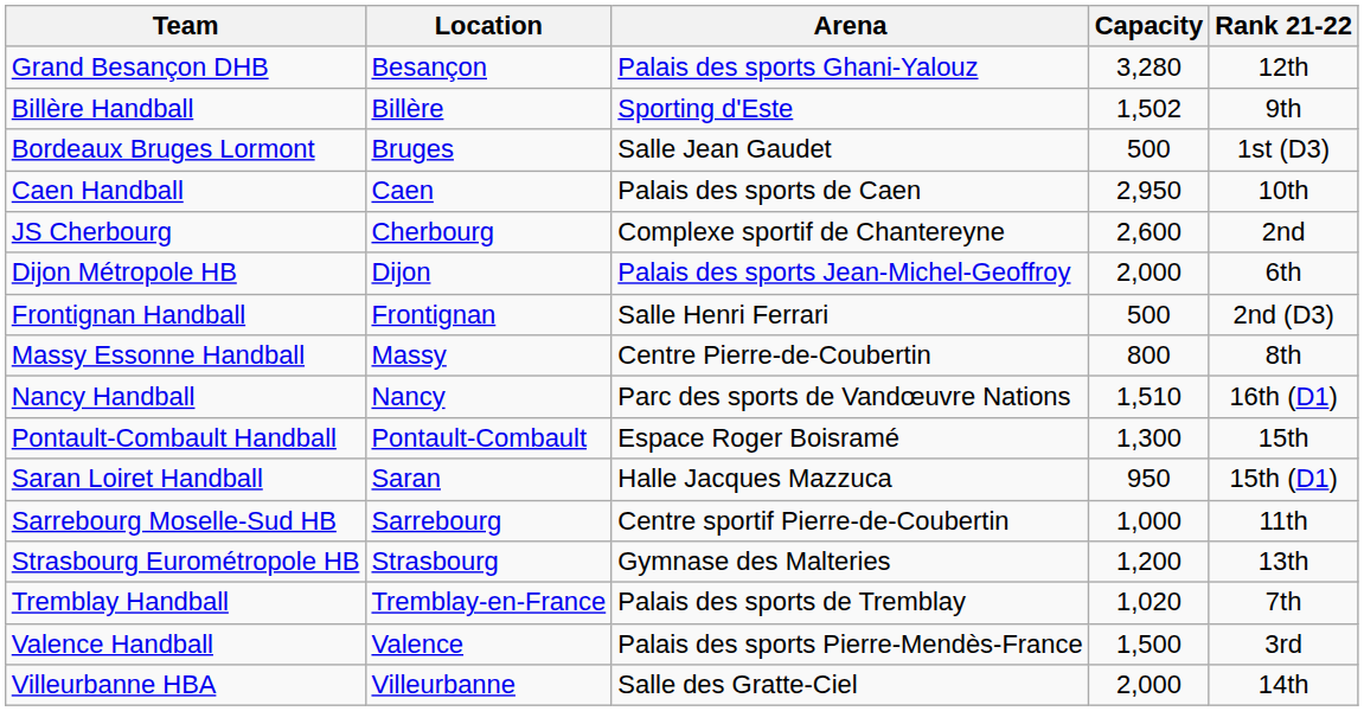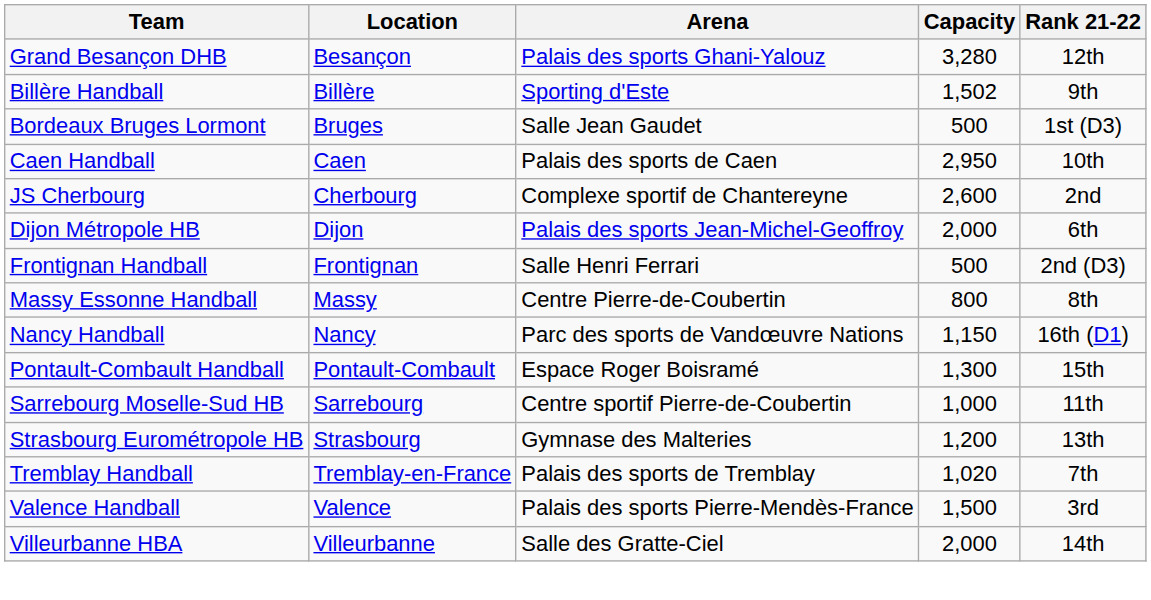 <table class="wikitable sortable" style="text-align: left;">
 <tr>
 <th>Team</th>
 <th>Location</th>
 <th>Arena</th>
 <th>Capacity</th>
 <th>Rank 21-22</th>
 </tr>
 <tr>
 <td><a href='#'>Grand Besançon DHB</a></td>
 <td><a href='#'>Besançon</a></td>
 <td><a href='#'>Palais des sports Ghani-Yalouz</a></td>
 <td align="center">3,280</td>
 <td align="center">12th</td>
 </tr>
 <tr>
 <td><a href='#'>Billère Handball</a></td>
 <td><a href='#'>Billère</a></td>
 <td><a href='#'>Sporting d'Este</a></td>
 <td align="center">1,502</td>
 <td align="center">9th</td>
 </tr>
 <tr>
 <td><a href='#'>Bordeaux Bruges Lormont</a></td>
 <td><a href='#'>Bruges</a></td>
 <td>Salle Jean Gaudet</td>
 <td align="center">500</td>
 <td align="center"> 1st  (D3)</td>
 </tr>
 <tr>
 <td><a href='#'>Caen Handball</a></td>
 <td><a href='#'>Caen</a></td>
 <td>Palais des sports de Caen</td>
 <td align="center">2,950</td>
 <td align="center">10th</td>
 </tr>
 <tr>
 <td><a href='#'>JS Cherbourg</a></td>
 <td><a href='#'>Cherbourg</a></td>
 <td>Complexe sportif de Chantereyne</td>
 <td align="center">2,600</td>
 <td align="center">2nd</td>
 </tr>
 <tr>
 <td><a href='#'>Dijon Métropole HB</a></td>
 <td><a href='#'>Dijon</a></td>
 <td><a href='#'>Palais des sports Jean-Michel-Geoffroy</a></td>
 <td align="center">2,000</td>
 <td align="center">6th</td>
 </tr>
 <tr>
 <td><a href='#'>Frontignan Handball</a></td>
 <td><a href='#'>Frontignan</a></td>
 <td Salle Henri Ferrari>Salle Henri Ferrari</td>
 <td align="center">500</td>
 <td align="center"> 2nd  (D3)</td>
 </tr>
 <tr>
 <td><a href='#'>Massy Essonne Handball</a></td>
 <td><a href='#'>Massy</a></td>
 <td>Centre Pierre-de-Coubertin</td>
 <td align="center">800</td>
 <td align="center">8th</td>
 </tr>
 <tr>
 <td><a href='#'>Nancy Handball</a></td>
 <td><a href='#'>Nancy</a></td>
 <td>Parc des sports de Vandœuvre Nations</td>
-<td align="center">1,510</td>
+<td align="center">1,150</td>
 <td align="center"> 16th (<a href='#'>D1</a>)</td>
 </tr>
 <tr>
 <td><a href='#'>Pontault-Combault Handball</a></td>
 <td><a href='#'>Pontault-Combault</a></td>
 <td>Espace Roger Boisramé</td>
 <td align="center">1,300</td>
 <td align="center">15th</td>
-</tr>
-<tr>
-<td><a href='#'>Saran Loiret Handball</a></td>
-<td><a href='#'>Saran</a></td>
-<td>Halle Jacques Mazzuca</td>
-<td align="center">950</td>
-<td align="center"> 15th (<a href='#'>D1</a>)</td>
 </tr>
 <tr>
 <td><a href='#'>Sarrebourg Moselle-Sud HB</a></td>
 <td><a href='#'>Sarrebourg</a></td>
 <td>Centre sportif Pierre-de-Coubertin</td>
 <td align="center">1,000</td>
 <td align="center">11th</td>
 </tr>
 <tr>
 <td><a href='#'>Strasbourg Eurométropole HB</a></td>
 <td><a href='#'>Strasbourg</a></td>
 <td>Gymnase des Malteries</td>
 <td align="center">1,200</td>
 <td align="center">13th</td>
 </tr>
 <tr>
 <td><a href='#'>Tremblay Handball</a></td>
 <td><a href='#'>Tremblay-en-France</a></td>
 <td>Palais des sports de Tremblay</td>
 <td align="center">1,020</td>
 <td align="center">7th</td>
 </tr>
 <tr>
 <td><a href='#'>Valence Handball</a></td>
 <td><a href='#'>Valence</a></td>
 <td>Palais des sports Pierre-Mendès-France</td>
 <td align="center">1,500</td>
 <td align="center">3rd</td>
 </tr>
 <tr>
 <td><a href='#'>Villeurbanne HBA</a></td>
 <td><a href='#'>Villeurbanne</a></td>
 <td>Salle des Gratte-Ciel</td>
 <td align="center">2,000</td>
 <td align="center">14th</td>
 </tr>
 </table>
